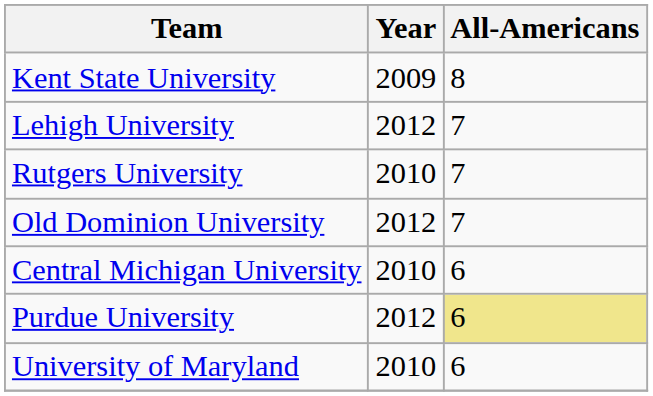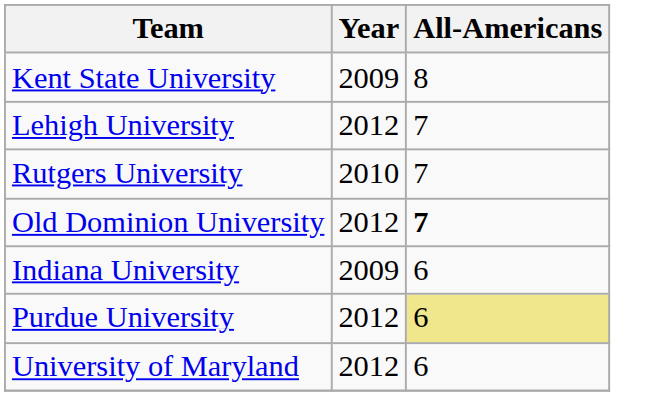 <table class="wikitable sortable">
 <tr>
 <th>Team</th>
 <th>Year</th>
 <th>All-Americans</th>
 </tr>
 <tr>
 <td><a href='#'>Kent State University</a></td>
 <td>2009</td>
 <td>8</td>
 </tr>
 <tr>
 <td><a href='#'>Lehigh University</a></td>
 <td>2012</td>
 <td>7</td>
 </tr>
 <tr>
 <td><a href='#'>Rutgers University</a></td>
 <td>2010</td>
 <td>7</td>
 </tr>
 <tr>
 <td><a href='#'>Old Dominion University</a></td>
 <td>2012</td>
-<td>7</td>
+<td><strong>7</strong></td>
 </tr>
 <tr>
-<td><a href='#'>Central Michigan University</a></td>
-<td>2010</td>
+<td><a href='#'>Indiana University</a></td>
+<td>2009</td>
 <td>6</td>
 </tr>
 <tr>
 <td><a href='#'>Purdue University</a></td>
 <td>2012</td>
 <td style="background: khaki;">6</td>
 </tr>
 <tr>
 <td><a href='#'>University of Maryland</a></td>
-<td>2010</td>
+<td>2012</td>
 <td>6</td>
 </tr>
 <tr>
 </tr>
 </table>
